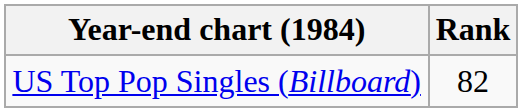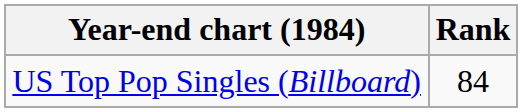 <table class="wikitable sortable">
 <tr>
 <th>Year-end chart (1984)</th>
 <th>Rank</th>
 </tr>
 <tr>
 <td><a href='#'>US Top Pop Singles (<em>Billboard</em>)</a></td>
-<td align="center">82</td>
+<td align="center">84</td>
 </tr>
 </table>
